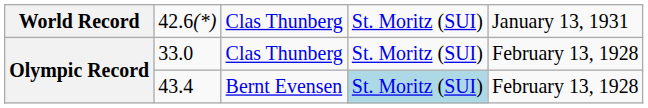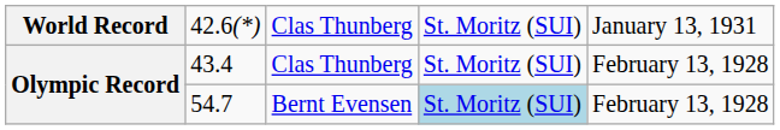 <table class="wikitable" style="font-size:95%;">
 <tr>
 <th>World Record</th>
 <td>42.6<em>(*)</em></td>
 <td> <a href='#'>Clas Thunberg</a></td>
 <td><a href='#'>St. Moritz</a> (<a href='#'>SUI</a>)</td>
 <td>January 13, 1931</td>
 </tr>
 <tr>
 <th rowspan=2>Olympic Record</th>
-<td>33.0</td>
+<td>43.4</td>
 <td> <a href='#'>Clas Thunberg</a></td>
 <td><a href='#'>St. Moritz</a> (<a href='#'>SUI</a>)</td>
 <td>February 13, 1928</td>
 </tr>
 <tr>
-<td>43.4</td>
+<td>54.7</td>
 <td> <a href='#'>Bernt Evensen</a></td>
 <td style="background: lightblue;"><a href='#'>St. Moritz</a> (<a href='#'>SUI</a>)</td>
 <td>February 13, 1928</td>
 </tr>
 </table>
